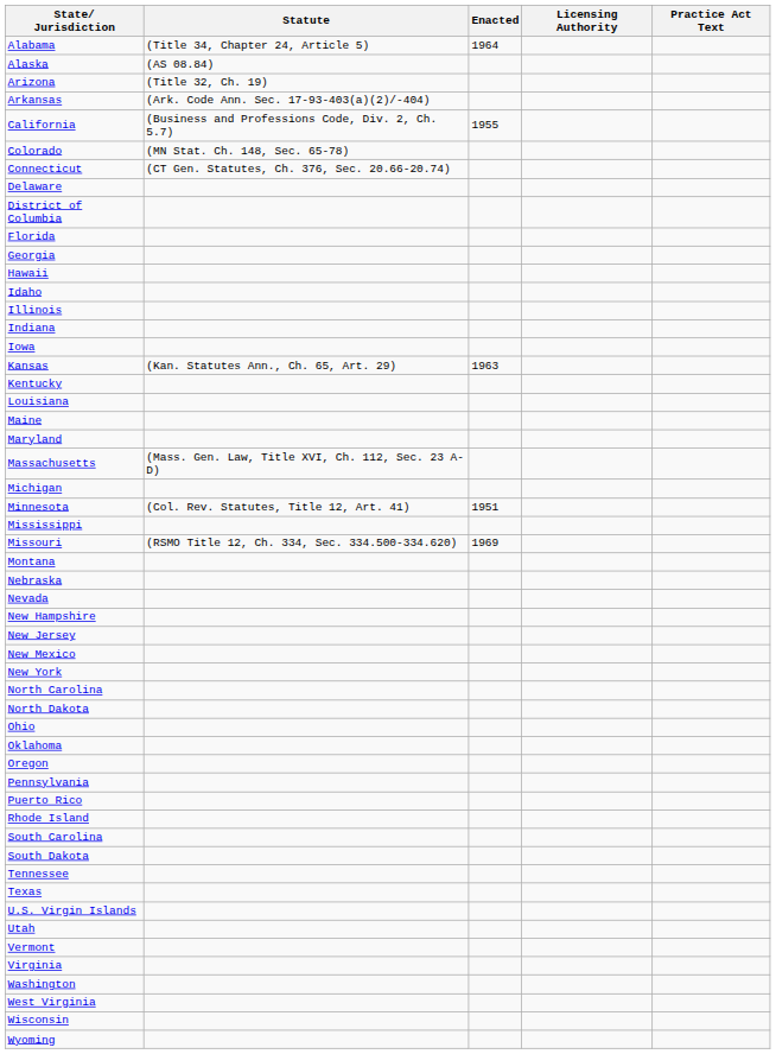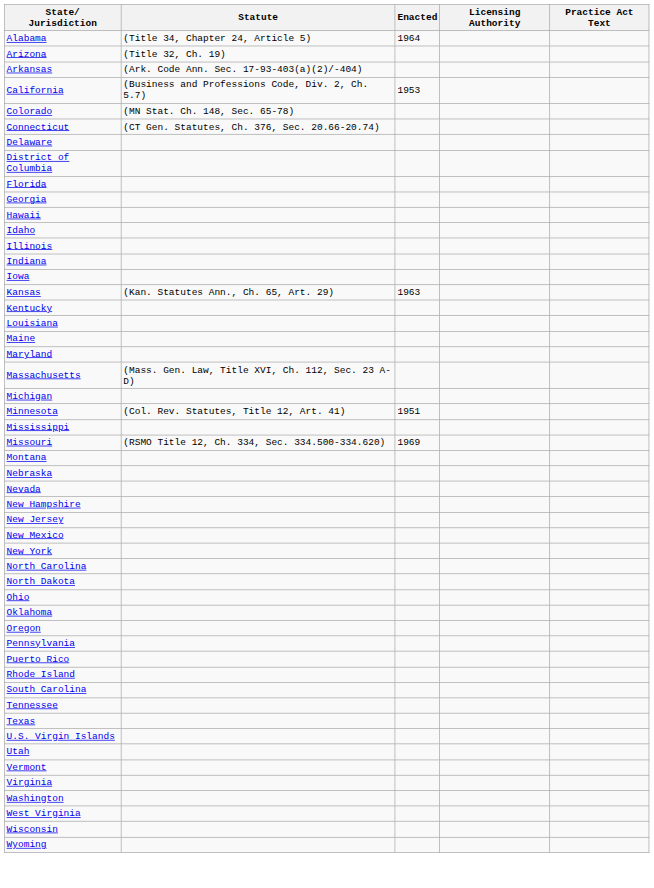 <table class="wikitable sortable" style="width:100%;">
 <tr>
 <th>State/<br>Jurisdiction</th>
 <th>Statute</th>
 <th>Enacted</th>
 <th>Licensing Authority</th>
 <th>Practice Act Text</th>
 </tr>
 <tr>
 <td><a href='#'>Alabama</a></td>
 <td>(Title 34, Chapter 24, Article 5)</td>
 <td>1964</td>
-<td></td>
-<td></td>
-</tr>
-<tr>
-<td><a href='#'>Alaska</a></td>
-<td>(AS 08.84)</td>
-<td></td>
 <td></td>
 <td></td>
 </tr>
 <tr>
 <td><a href='#'>Arizona</a></td>
 <td>(Title 32, Ch. 19)</td>
 <td></td>
 <td></td>
 <td></td>
 </tr>
 <tr>
 <td><a href='#'>Arkansas</a></td>
 <td>(Ark. Code Ann. Sec. 17-93-403(a)(2)/-404)</td>
 <td></td>
 <td></td>
 <td></td>
 </tr>
 <tr>
 <td><a href='#'>California</a></td>
 <td>(Business and Professions Code, Div. 2, Ch. 5.7)</td>
-<td>1955</td>
+<td>1953</td>
 <td></td>
 <td></td>
 </tr>
 <tr>
 <td><a href='#'>Colorado</a></td>
 <td>(MN Stat. Ch. 148, Sec. 65-78)</td>
 <td></td>
 <td></td>
 <td></td>
 </tr>
 <tr>
 <td><a href='#'>Connecticut</a></td>
 <td>(CT Gen. Statutes, Ch. 376, Sec. 20.66-20.74)</td>
 <td></td>
 <td></td>
 <td></td>
 </tr>
 <tr>
 <td><a href='#'>Delaware</a></td>
 <td></td>
 <td></td>
 <td></td>
 <td></td>
 </tr>
 <tr>
 <td><a href='#'>District of Columbia</a></td>
 <td></td>
 <td></td>
 <td></td>
 <td></td>
 </tr>
 <tr>
 <td><a href='#'>Florida</a></td>
 <td></td>
 <td></td>
 <td></td>
 <td></td>
 </tr>
 <tr>
 <td><a href='#'>Georgia</a></td>
 <td></td>
 <td></td>
 <td></td>
 <td></td>
 </tr>
 <tr>
 <td><a href='#'>Hawaii</a></td>
 <td></td>
 <td></td>
 <td></td>
 <td></td>
 </tr>
 <tr>
 <td><a href='#'>Idaho</a></td>
 <td></td>
 <td></td>
 <td></td>
 <td></td>
 </tr>
 <tr>
 <td><a href='#'>Illinois</a></td>
 <td></td>
 <td></td>
 <td></td>
 <td></td>
 </tr>
 <tr>
 <td><a href='#'>Indiana</a></td>
 <td></td>
 <td></td>
 <td></td>
 <td></td>
 </tr>
 <tr>
 <td><a href='#'>Iowa</a></td>
 <td></td>
 <td></td>
 <td></td>
 <td></td>
 </tr>
 <tr>
 <td><a href='#'>Kansas</a></td>
 <td>(Kan. Statutes Ann., Ch. 65, Art. 29)</td>
 <td>1963</td>
 <td></td>
 <td></td>
 </tr>
 <tr>
 <td><a href='#'>Kentucky</a></td>
 <td></td>
 <td></td>
 <td></td>
 <td></td>
 </tr>
 <tr>
 <td><a href='#'>Louisiana</a></td>
 <td></td>
 <td></td>
 <td></td>
 <td></td>
 </tr>
 <tr>
 <td><a href='#'>Maine</a></td>
 <td></td>
 <td></td>
 <td></td>
 <td></td>
 </tr>
 <tr>
 <td><a href='#'>Maryland</a></td>
 <td></td>
 <td></td>
 <td></td>
 <td></td>
 </tr>
 <tr>
 <td><a href='#'>Massachusetts</a></td>
 <td>(Mass. Gen. Law, Title XVI, Ch. 112, Sec. 23 A-D)</td>
 <td></td>
 <td></td>
 <td></td>
 </tr>
 <tr>
 <td><a href='#'>Michigan</a></td>
 <td></td>
 <td></td>
 <td></td>
 <td></td>
 </tr>
 <tr>
 <td><a href='#'>Minnesota</a></td>
 <td>(Col. Rev. Statutes, Title 12, Art. 41)</td>
 <td>1951</td>
 <td></td>
 <td></td>
 </tr>
 <tr>
 <td><a href='#'>Mississippi</a></td>
 <td></td>
 <td></td>
 <td></td>
 <td></td>
 </tr>
 <tr>
 <td><a href='#'>Missouri</a></td>
 <td>(RSMO Title 12, Ch. 334, Sec. 334.500-334.620)</td>
 <td>1969</td>
 <td></td>
 <td></td>
 </tr>
 <tr>
 <td><a href='#'>Montana</a></td>
 <td></td>
 <td></td>
 <td></td>
 <td></td>
 </tr>
 <tr>
 <td><a href='#'>Nebraska</a></td>
 <td></td>
 <td></td>
 <td></td>
 <td></td>
 </tr>
 <tr>
 <td><a href='#'>Nevada</a></td>
 <td></td>
 <td></td>
 <td></td>
 <td></td>
 </tr>
 <tr>
 <td><a href='#'>New Hampshire</a></td>
 <td></td>
 <td></td>
 <td></td>
 <td></td>
 </tr>
 <tr>
 <td><a href='#'>New Jersey</a></td>
 <td></td>
 <td></td>
 <td></td>
 <td></td>
 </tr>
 <tr>
 <td><a href='#'>New Mexico</a></td>
 <td></td>
 <td></td>
 <td></td>
 <td></td>
 </tr>
 <tr>
 <td><a href='#'>New York</a></td>
 <td></td>
 <td></td>
 <td></td>
 <td></td>
 </tr>
 <tr>
 <td><a href='#'>North Carolina</a></td>
 <td></td>
 <td></td>
 <td></td>
 <td></td>
 </tr>
 <tr>
 <td><a href='#'>North Dakota</a></td>
 <td></td>
 <td></td>
 <td></td>
 <td></td>
 </tr>
 <tr>
 <td><a href='#'>Ohio</a></td>
 <td></td>
 <td></td>
 <td></td>
 <td></td>
 </tr>
 <tr>
 <td><a href='#'>Oklahoma</a></td>
 <td></td>
 <td></td>
 <td></td>
 <td></td>
 </tr>
 <tr>
 <td><a href='#'>Oregon</a></td>
 <td></td>
 <td></td>
 <td></td>
 <td></td>
 </tr>
 <tr>
 <td><a href='#'>Pennsylvania</a></td>
 <td></td>
 <td></td>
 <td></td>
 <td></td>
 </tr>
 <tr>
 <td><a href='#'>Puerto Rico</a></td>
 <td></td>
 <td></td>
 <td></td>
 <td></td>
 </tr>
 <tr>
 <td><a href='#'>Rhode Island</a></td>
 <td></td>
 <td></td>
 <td></td>
 <td></td>
 </tr>
 <tr>
 <td><a href='#'>South Carolina</a></td>
 <td></td>
 <td></td>
 <td></td>
 <td></td>
 </tr>
 <tr>
-<td><a href='#'>South Dakota</a></td>
-<td></td>
-<td></td>
-<td></td>
-<td></td>
-</tr>
-<tr>
 <td><a href='#'>Tennessee</a></td>
 <td></td>
 <td></td>
 <td></td>
 <td></td>
 </tr>
 <tr>
 <td><a href='#'>Texas</a></td>
 <td></td>
 <td></td>
 <td></td>
 <td></td>
 </tr>
 <tr>
 <td><a href='#'>U.S. Virgin Islands</a></td>
 <td></td>
 <td></td>
 <td></td>
 <td></td>
 </tr>
 <tr>
 <td><a href='#'>Utah</a></td>
 <td></td>
 <td></td>
 <td></td>
 <td></td>
 </tr>
 <tr>
 <td><a href='#'>Vermont</a></td>
 <td></td>
 <td></td>
 <td></td>
 <td></td>
 </tr>
 <tr>
 <td><a href='#'>Virginia</a></td>
 <td></td>
 <td></td>
 <td></td>
 <td></td>
 </tr>
 <tr>
 <td><a href='#'>Washington</a></td>
 <td></td>
 <td></td>
 <td></td>
 <td></td>
 </tr>
 <tr>
 <td><a href='#'>West Virginia</a></td>
 <td></td>
 <td></td>
 <td></td>
 <td></td>
 </tr>
 <tr>
 <td><a href='#'>Wisconsin</a></td>
 <td></td>
 <td></td>
 <td></td>
 <td></td>
 </tr>
 <tr>
 <td><a href='#'>Wyoming</a></td>
 <td></td>
 <td></td>
 <td></td>
 <td></td>
 </tr>
 </table>
